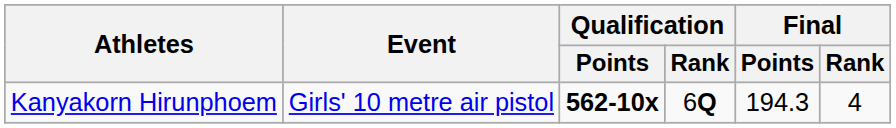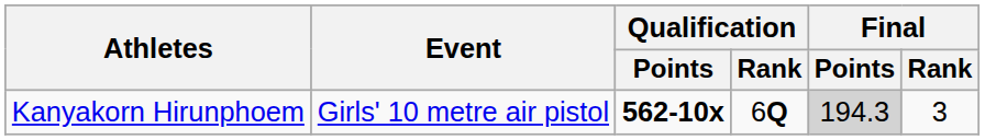 <table class="wikitable" style="font-size:90%;">
 <tr>
 <th rowspan=2>Athletes</th>
 <th rowspan=2>Event</th>
 <th colspan=2>Qualification</th>
 <th colspan=2>Final</th>
 </tr>
 <tr style="font-size:95%">
 <th>Points</th>
 <th>Rank</th>
 <th>Points</th>
 <th>Rank</th>
 </tr>
 <tr align=center>
 <td align=left><a href='#'>Kanyakorn Hirunphoem</a></td>
 <td><a href='#'>Girls' 10 metre air pistol</a></td>
 <td><strong>562-10x</strong></td>
 <td>6<strong>Q</strong></td>
-<td>194.3</td>
-<td>4</td>
+<td style="background: lightgrey;">194.3</td>
+<td>3</td>
 </tr>
 </table>
